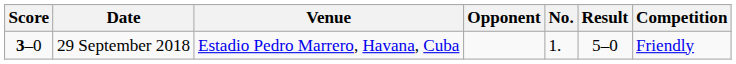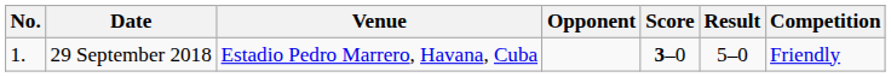 <table class="wikitable" style="font-size:100%;">
 <tr>
-<th>Score</th>
+<th>No.</th>
 <th>Date</th>
 <th>Venue</th>
 <th>Opponent</th>
-<th>No.</th>
+<th>Score</th>
 <th>Result</th>
 <th>Competition</th>
 </tr>
 <tr>
-<td align=center><strong>3</strong>–0</td>
+<td>1.</td>
 <td>29 September 2018</td>
 <td><a href='#'>Estadio Pedro Marrero</a>, <a href='#'>Havana</a>, <a href='#'>Cuba</a></td>
 <td></td>
-<td>1.</td>
+<td align=center><strong>3</strong>–0</td>
 <td align=center>5–0</td>
 <td><a href='#'>Friendly</a></td>
 </tr>
 </table>
